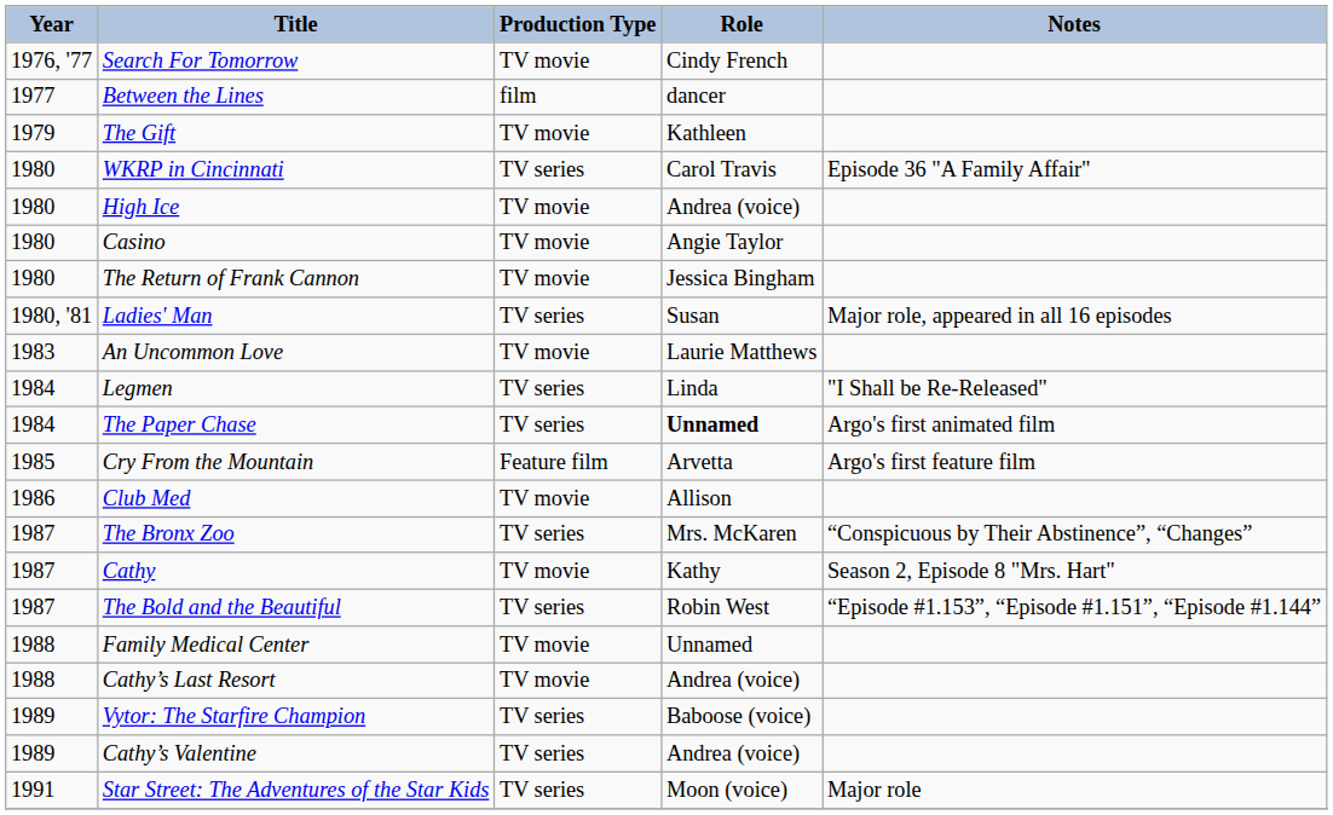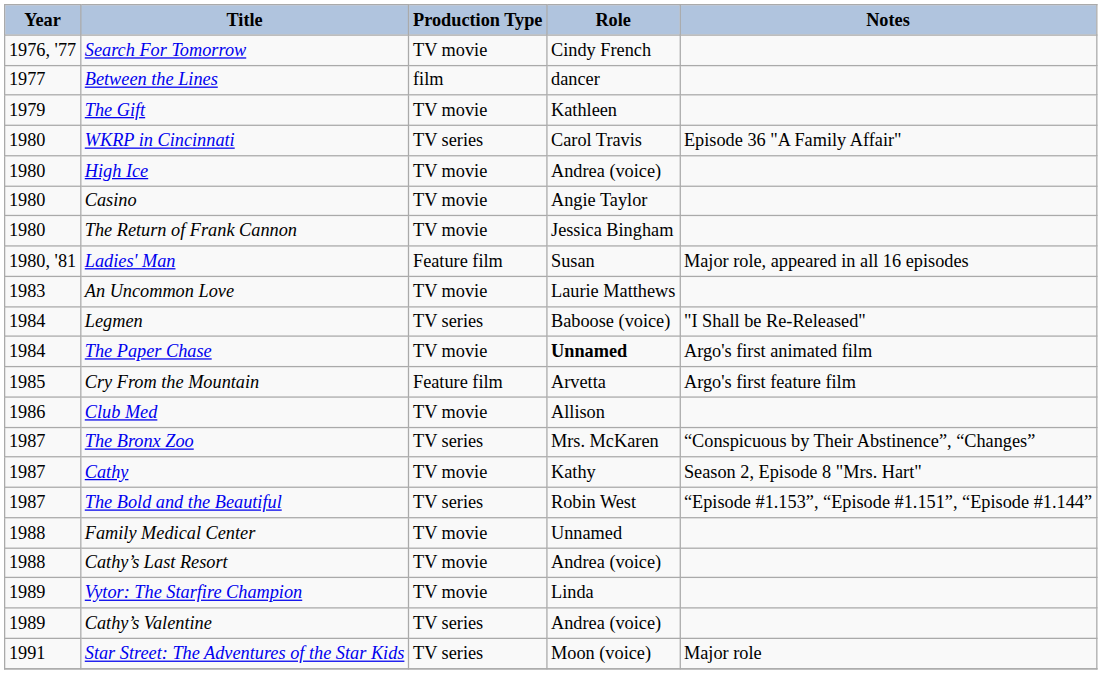 <table class="wikitable" style="font-size:90%">
 <tr style="text-align:center;">
 <th style="background:#B0C4DE;">Year</th>
 <th style="background:#B0C4DE;">Title</th>
 <th style="background:#B0C4DE;">Production Type</th>
 <th style="background:#B0C4DE;">Role</th>
 <th style="background:#B0C4DE;">Notes</th>
 </tr>
 <tr>
 <td>1976, '77</td>
 <td><em><a href='#'>Search For Tomorrow</a></em></td>
 <td>TV movie</td>
 <td>Cindy French</td>
 <td></td>
 </tr>
 <tr>
 <td>1977</td>
 <td><em><a href='#'>Between the Lines</a></em></td>
 <td>film</td>
 <td>dancer</td>
 <td></td>
 </tr>
 <tr>
 <td>1979</td>
 <td><em><a href='#'>The Gift</a></em></td>
 <td>TV movie</td>
 <td>Kathleen</td>
 <td></td>
 </tr>
 <tr>
 <td>1980</td>
 <td><em><a href='#'>WKRP in Cincinnati</a></em></td>
 <td>TV series</td>
 <td>Carol Travis</td>
 <td>Episode 36 "A Family Affair"</td>
 </tr>
 <tr>
 <td>1980</td>
 <td><em><a href='#'>High Ice</a></em></td>
 <td>TV movie</td>
 <td>Andrea (voice)</td>
 <td></td>
 </tr>
 <tr>
 <td>1980</td>
 <td><em>Casino</em></td>
 <td>TV movie</td>
 <td>Angie Taylor</td>
 <td></td>
 </tr>
 <tr>
 <td>1980</td>
 <td><em>The Return of Frank Cannon</em></td>
 <td>TV movie</td>
 <td>Jessica Bingham</td>
 <td></td>
 </tr>
 <tr>
 <td>1980, '81</td>
 <td><em><a href='#'>Ladies' Man</a></em></td>
-<td>TV series</td>
+<td>Feature film</td>
 <td>Susan</td>
 <td>Major role, appeared in all 16 episodes</td>
 </tr>
 <tr>
 <td>1983</td>
 <td><em>An Uncommon Love</em></td>
 <td>TV movie</td>
 <td>Laurie Matthews</td>
 <td></td>
 </tr>
 <tr>
 <td>1984</td>
 <td><em>Legmen</em></td>
 <td>TV series</td>
-<td>Linda</td>
+<td>Baboose (voice)</td>
 <td>"I Shall be Re-Released"</td>
 </tr>
 <tr>
 <td>1984</td>
 <td><em><a href='#'>The Paper Chase</a></em></td>
-<td>TV series</td>
+<td>TV movie</td>
 <td><strong>Unnamed</strong></td>
 <td>Argo's first animated film</td>
 </tr>
 <tr>
 <td>1985</td>
 <td><em>Cry From the Mountain</em></td>
 <td>Feature film</td>
 <td>Arvetta</td>
 <td>Argo's first feature film</td>
 </tr>
 <tr>
 <td>1986</td>
 <td><em><a href='#'>Club Med</a></em></td>
 <td>TV movie</td>
 <td>Allison</td>
 <td></td>
 </tr>
 <tr>
 <td>1987</td>
 <td><em><a href='#'>The Bronx Zoo</a></em></td>
 <td>TV series</td>
 <td>Mrs. McKaren</td>
 <td>“Conspicuous by Their Abstinence”, “Changes”</td>
 </tr>
 <tr>
 <td>1987</td>
 <td><em><a href='#'>Cathy</a></em></td>
 <td>TV movie</td>
 <td>Kathy</td>
 <td>Season 2, Episode 8 "Mrs. Hart"</td>
 </tr>
 <tr>
 <td>1987</td>
 <td><em><a href='#'>The Bold and the Beautiful</a></em></td>
 <td>TV series</td>
 <td>Robin West</td>
 <td>“Episode #1.153”, “Episode #1.151”, “Episode #1.144”</td>
 </tr>
 <tr>
 <td>1988</td>
 <td><em>Family Medical Center</em></td>
 <td>TV movie</td>
 <td>Unnamed</td>
 <td></td>
 </tr>
 <tr>
 <td>1988</td>
 <td><em>Cathy’s Last Resort</em></td>
 <td>TV movie</td>
 <td>Andrea (voice)</td>
 <td></td>
 </tr>
 <tr>
 <td>1989</td>
 <td><em><a href='#'>Vytor: The Starfire Champion</a></em></td>
-<td>TV series</td>
-<td>Baboose (voice)</td>
+<td>TV movie</td>
+<td>Linda</td>
 <td></td>
 </tr>
 <tr>
 <td>1989</td>
 <td><em>Cathy’s Valentine</em></td>
 <td>TV series</td>
 <td>Andrea (voice)</td>
 <td></td>
 </tr>
 <tr>
 <td>1991</td>
 <td><em><a href='#'>Star Street: The Adventures of the Star Kids</a></em></td>
 <td>TV series</td>
 <td>Moon (voice)</td>
 <td>Major role</td>
 </tr>
 <tr>
 </tr>
 </table>
